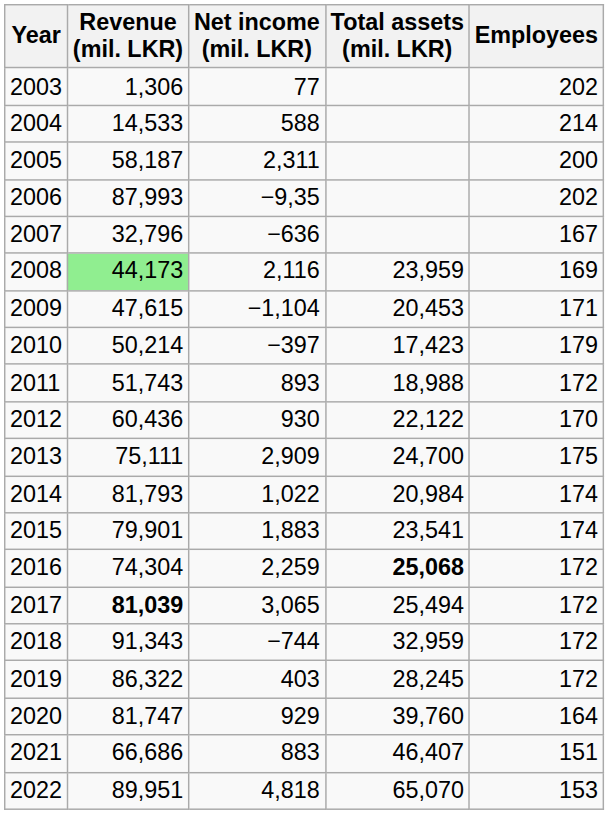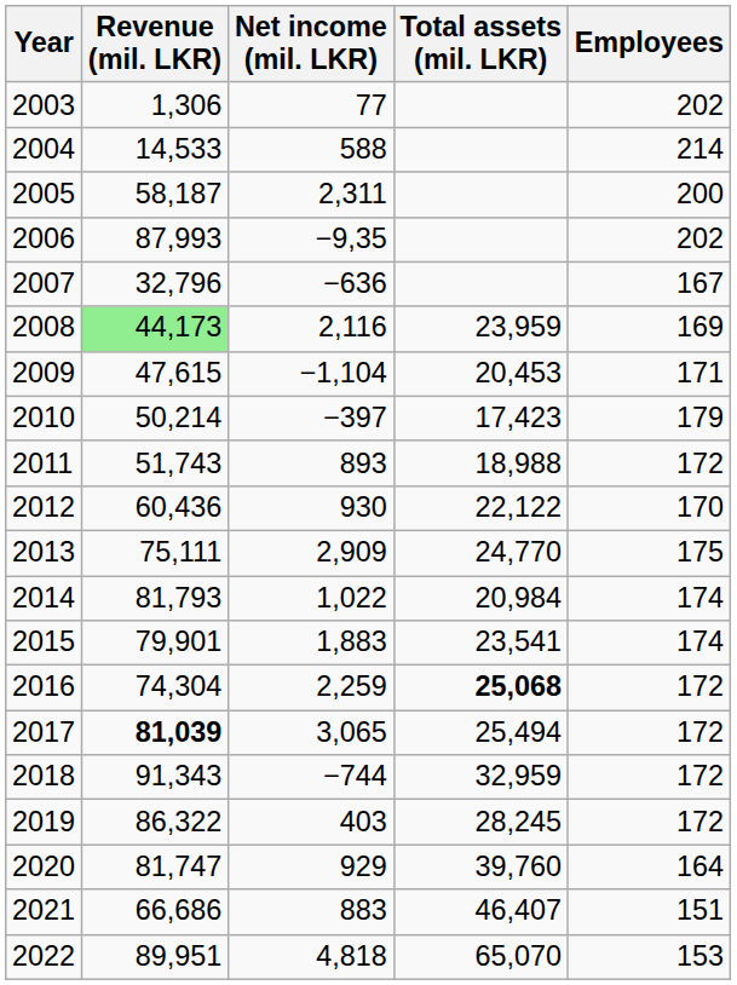 <table class="wikitable" style="text-align:right;">
 <tr>
 <th>Year</th>
 <th>Revenue<br>(mil. LKR)</th>
 <th>Net income<br>(mil. LKR)</th>
 <th>Total assets<br>(mil. LKR)</th>
 <th>Employees</th>
 </tr>
 <tr>
 <td align="left">2003</td>
 <td>1,306</td>
 <td>77</td>
 <td></td>
 <td>202</td>
 </tr>
 <tr>
 <td align="left">2004</td>
 <td>14,533</td>
 <td>588</td>
 <td></td>
 <td>214</td>
 </tr>
 <tr>
 <td align="left">2005</td>
 <td>58,187</td>
 <td>2,311</td>
 <td></td>
 <td>200</td>
 </tr>
 <tr>
 <td align="left">2006</td>
 <td>87,993</td>
 <td>−9,35</td>
 <td></td>
 <td>202</td>
 </tr>
 <tr>
 <td align="left">2007</td>
 <td>32,796</td>
 <td>−636</td>
 <td></td>
 <td>167</td>
 </tr>
 <tr>
 <td align="left">2008</td>
 <td style="background: lightgreen;">44,173</td>
 <td>2,116</td>
 <td>23,959</td>
 <td>169</td>
 </tr>
 <tr>
 <td align="left">2009</td>
 <td>47,615</td>
 <td>−1,104</td>
 <td>20,453</td>
 <td>171</td>
 </tr>
 <tr>
 <td align="left">2010</td>
 <td>50,214</td>
 <td>−397</td>
 <td>17,423</td>
 <td>179</td>
 </tr>
 <tr>
 <td align="left">2011</td>
 <td>51,743</td>
 <td>893</td>
 <td>18,988</td>
 <td>172</td>
 </tr>
 <tr>
 <td align="left">2012</td>
 <td>60,436</td>
 <td>930</td>
 <td>22,122</td>
 <td>170</td>
 </tr>
 <tr>
 <td align="left">2013</td>
 <td>75,111</td>
 <td>2,909</td>
-<td>24,700</td>
+<td>24,770</td>
 <td>175</td>
 </tr>
 <tr>
 <td align="left">2014</td>
 <td>81,793</td>
 <td>1,022</td>
 <td>20,984</td>
 <td>174</td>
 </tr>
 <tr>
 <td align="left">2015</td>
 <td>79,901</td>
 <td>1,883</td>
 <td>23,541</td>
 <td>174</td>
 </tr>
 <tr>
 <td align="left">2016</td>
 <td>74,304</td>
 <td>2,259</td>
 <td><strong>25,068</strong></td>
 <td>172</td>
 </tr>
 <tr>
 <td align="left">2017</td>
 <td><strong>81,039</strong></td>
 <td>3,065</td>
 <td>25,494</td>
 <td>172</td>
 </tr>
 <tr>
 <td align="left">2018</td>
 <td>91,343</td>
 <td>−744</td>
 <td>32,959</td>
 <td>172</td>
 </tr>
 <tr>
 <td align="left">2019</td>
 <td>86,322</td>
 <td>403</td>
 <td>28,245</td>
 <td>172</td>
 </tr>
 <tr>
 <td align="left">2020</td>
 <td>81,747</td>
 <td>929</td>
 <td>39,760</td>
 <td>164</td>
 </tr>
 <tr>
 <td align="left">2021</td>
 <td>66,686</td>
 <td>883</td>
 <td>46,407</td>
 <td>151</td>
 </tr>
 <tr>
 <td align="left">2022</td>
 <td>89,951</td>
 <td>4,818</td>
 <td>65,070</td>
 <td>153</td>
 </tr>
 </table>
